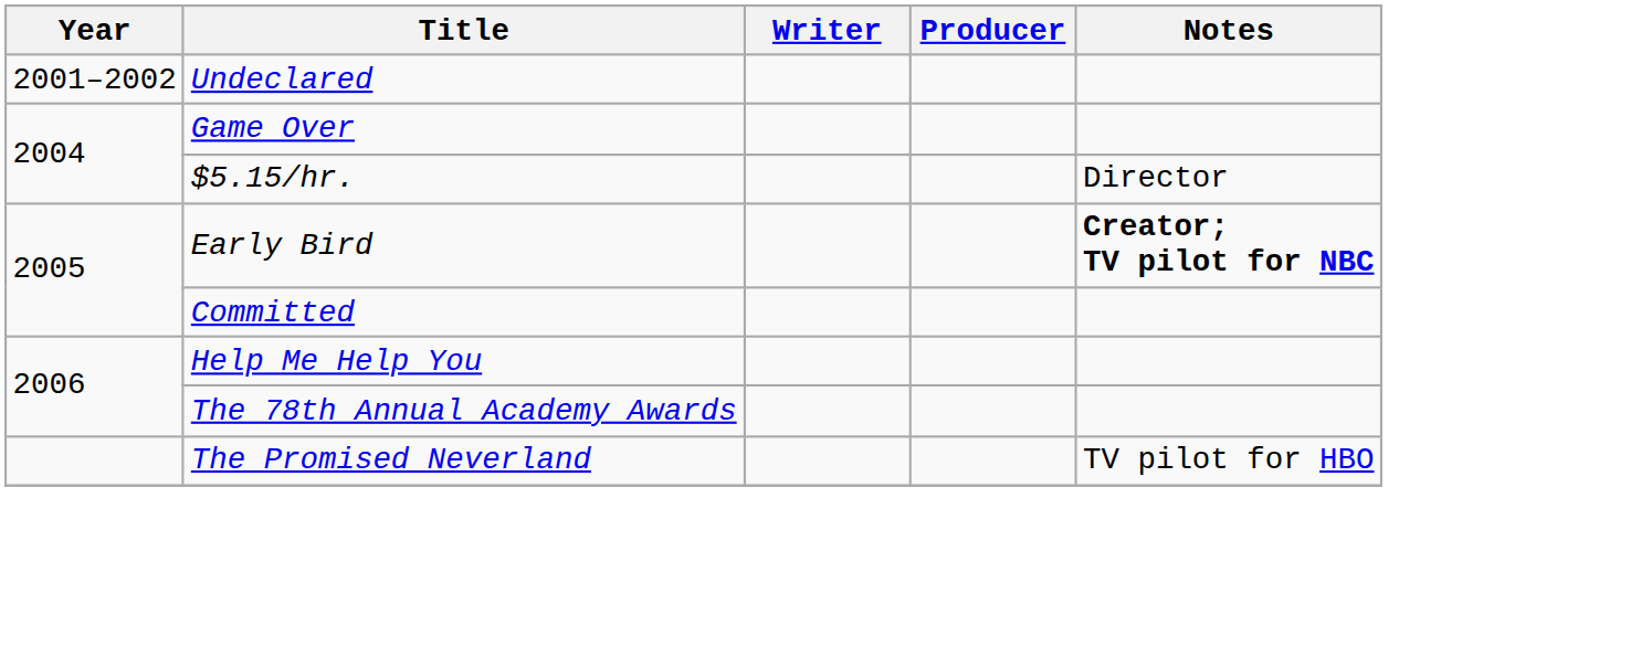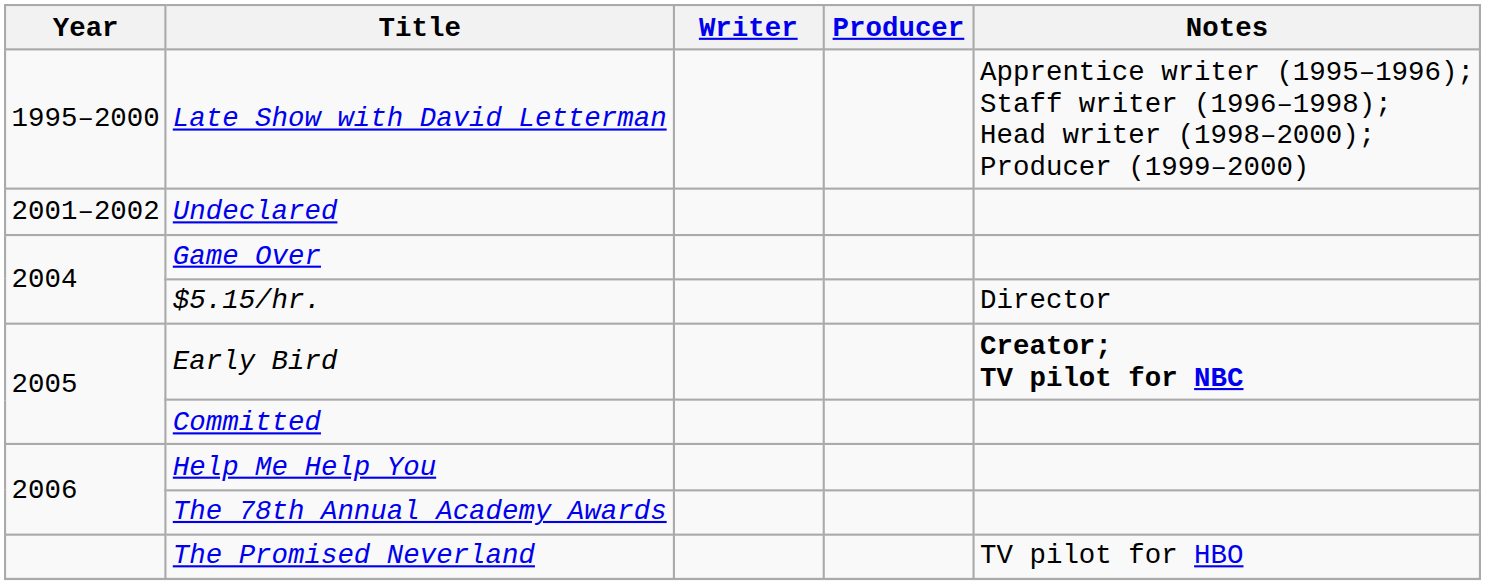 <table class="wikitable">
 <tr>
 <th>Year</th>
 <th>Title</th>
 <th width="65"><a href='#'>Writer</a></th>
 <th width="65"><a href='#'>Producer</a></th>
 <th>Notes</th>
+</tr>
+<tr>
+<td>1995–2000</td>
+<td><em><a href='#'>Late Show with David Letterman</a></em></td>
+<td></td>
+<td></td>
+<td>Apprentice writer (1995–1996);<br>Staff writer (1996–1998);<br>Head writer (1998–2000);<br>Producer (1999–2000)</td>
 </tr>
 <tr>
 <td>2001–2002</td>
 <td><em><a href='#'>Undeclared</a></em></td>
 <td></td>
 <td></td>
 <td></td>
 </tr>
 <tr>
 <td rowspan=2>2004</td>
 <td><em><a href='#'>Game Over</a></em></td>
 <td></td>
 <td></td>
 <td></td>
 </tr>
 <tr>
 <td><em>$5.15/hr.</em></td>
 <td></td>
 <td></td>
 <td>Director</td>
 </tr>
 <tr>
 <td rowspan="2">2005</td>
 <td><em>Early Bird</em></td>
 <td></td>
 <td></td>
 <td><strong>Creator;<br>TV pilot for <a href='#'>NBC</a></strong></td>
 </tr>
 <tr>
 <td><em><a href='#'>Committed</a></em></td>
 <td></td>
 <td></td>
 <td></td>
 </tr>
 <tr>
 <td rowspan="2">2006</td>
 <td><em><a href='#'>Help Me Help You</a></em></td>
 <td></td>
 <td></td>
 <td></td>
 </tr>
 <tr>
 <td><em><a href='#'>The 78th Annual Academy Awards</a></em></td>
 <td></td>
 <td></td>
 <td></td>
 </tr>
 <tr>
 <td></td>
 <td><em><a href='#'>The Promised Neverland</a></em></td>
 <td></td>
 <td></td>
 <td>TV pilot for <a href='#'>HBO</a></td>
 </tr>
 <tr>
 </tr>
 </table>
